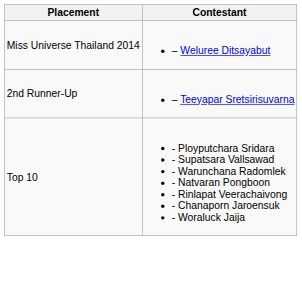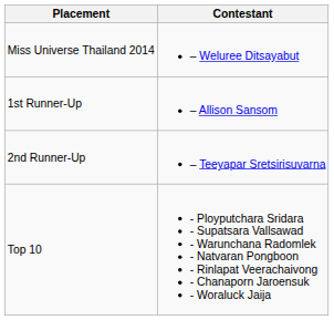 <table class="wikitable" style="font-size: 95%;">
 <tr>
 <th>Placement</th>
 <th>Contestant</th>
 </tr>
 <tr>
 <td>Miss Universe Thailand 2014</td>
 <td><br><ul><li> – <a href='#'>Weluree Ditsayabut</a> </li></ul></td>
 </tr>
 <tr>
+<td>1st Runner-Up</td>
+<td><br><ul><li> – <a href='#'>Allison Sansom</a> </li></ul></td>
+</tr>
+<tr>
 <td>2nd Runner-Up</td>
 <td><br><ul><li> – <a href='#'>Teeyapar Sretsirisuvarna</a> </li></ul></td>
 </tr>
 <tr>
 <td>Top 10</td>
 <td><br><ul><li> - Ployputchara Sridara</li><li> - Supatsara Vallsawad</li><li> - Warunchana Radomlek</li><li> - Natvaran Pongboon</li><li> - Rinlapat Veerachaivong</li><li> - Chanaporn Jaroensuk</li><li> - Woraluck Jaija</li></ul></td>
 </tr>
 </table>
